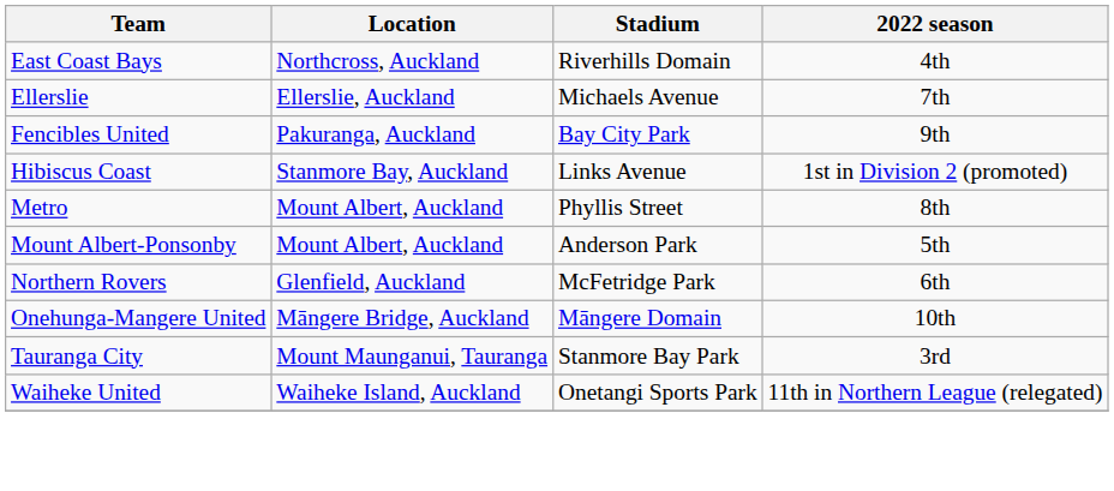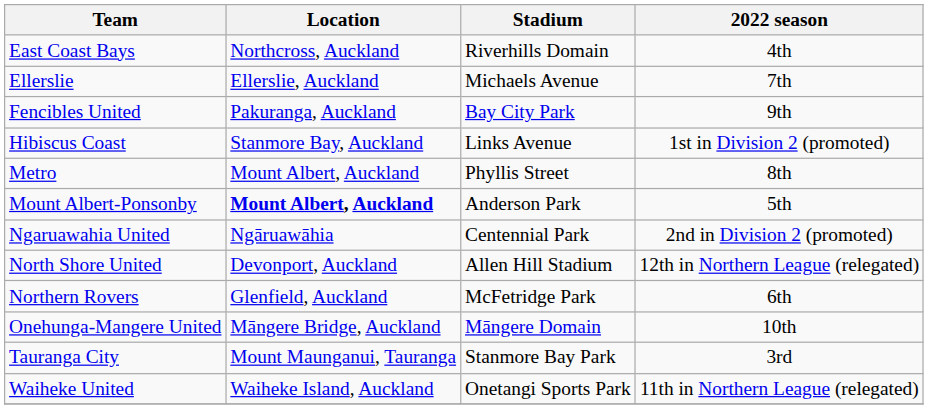 <table class="wikitable sortable">
 <tr>
 <th>Team</th>
 <th>Location</th>
 <th>Stadium</th>
 <th>2022 season</th>
 </tr>
 <tr>
 <td><a href='#'>East Coast Bays</a></td>
 <td><a href='#'>Northcross</a>, <a href='#'>Auckland</a></td>
 <td>Riverhills Domain</td>
 <td align="center">4th</td>
 </tr>
 <tr>
 <td><a href='#'>Ellerslie</a></td>
 <td><a href='#'>Ellerslie</a>, <a href='#'>Auckland</a></td>
 <td>Michaels Avenue</td>
 <td align="center">7th</td>
 </tr>
 <tr>
 <td><a href='#'>Fencibles United</a></td>
 <td><a href='#'>Pakuranga</a>, <a href='#'>Auckland</a></td>
 <td><a href='#'>Bay City Park</a></td>
 <td align="center">9th</td>
 </tr>
 <tr>
 <td><a href='#'>Hibiscus Coast</a></td>
 <td><a href='#'>Stanmore Bay</a>, <a href='#'>Auckland</a></td>
 <td>Links Avenue</td>
 <td align="center">1st in <a href='#'>Division 2</a> (promoted)</td>
 </tr>
 <tr>
 <td><a href='#'>Metro</a></td>
 <td><a href='#'>Mount Albert</a>, <a href='#'>Auckland</a></td>
 <td>Phyllis Street</td>
 <td align="center">8th</td>
 </tr>
 <tr>
 <td><a href='#'>Mount Albert-Ponsonby</a></td>
-<td><a href='#'>Mount Albert</a>, <a href='#'>Auckland</a></td>
+<td><strong><a href='#'>Mount Albert</a>, <a href='#'>Auckland</a></strong></td>
 <td>Anderson Park</td>
 <td align="center">5th</td>
+</tr>
+<tr>
+<td><a href='#'>Ngaruawahia United</a></td>
+<td><a href='#'>Ngāruawāhia</a></td>
+<td>Centennial Park</td>
+<td align="center">2nd in <a href='#'>Division 2</a> (promoted)</td>
+</tr>
+<tr>
+<td><a href='#'>North Shore United</a></td>
+<td><a href='#'>Devonport</a>, <a href='#'>Auckland</a></td>
+<td>Allen Hill Stadium</td>
+<td align="center">12th in <a href='#'>Northern League</a> (relegated)</td>
 </tr>
 <tr>
 <td><a href='#'>Northern Rovers</a></td>
 <td><a href='#'>Glenfield</a>, <a href='#'>Auckland</a></td>
 <td>McFetridge Park</td>
 <td align="center">6th</td>
 </tr>
 <tr>
 <td><a href='#'>Onehunga-Mangere United</a></td>
 <td><a href='#'>Māngere Bridge</a>, <a href='#'>Auckland</a></td>
 <td><a href='#'>Māngere Domain</a></td>
 <td align="center">10th</td>
 </tr>
 <tr>
 <td><a href='#'>Tauranga City</a></td>
 <td><a href='#'>Mount Maunganui</a>, <a href='#'>Tauranga</a></td>
 <td>Stanmore Bay Park</td>
 <td align="center">3rd</td>
 </tr>
 <tr>
 <td><a href='#'>Waiheke United</a></td>
 <td><a href='#'>Waiheke Island</a>, <a href='#'>Auckland</a></td>
 <td>Onetangi Sports Park</td>
 <td align="center">11th in <a href='#'>Northern League</a> (relegated)</td>
 </tr>
 <tr>
 </tr>
 </table>
